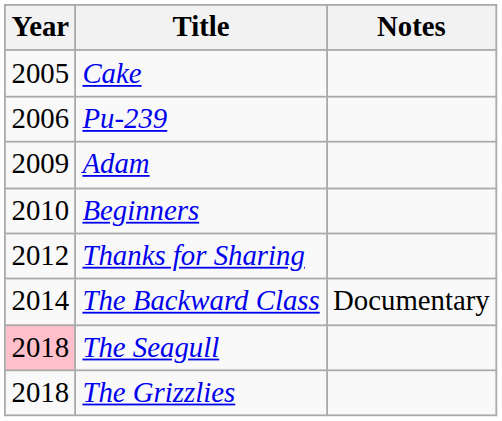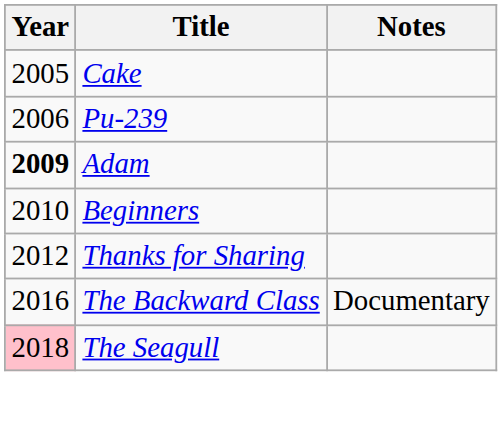 <table class="wikitable sortable">
 <tr>
 <th>Year</th>
 <th>Title</th>
 <th>Notes</th>
 </tr>
 <tr>
 <td>2005</td>
 <td><em><a href='#'>Cake</a></em></td>
 <td></td>
 </tr>
 <tr>
 <td>2006</td>
 <td><em><a href='#'>Pu-239</a></em></td>
 <td></td>
 </tr>
 <tr>
-<td>2009</td>
+<td><strong>2009</strong></td>
 <td><em><a href='#'>Adam</a></em></td>
 <td></td>
 </tr>
 <tr>
 <td>2010</td>
 <td><em><a href='#'>Beginners</a></em></td>
 <td></td>
 </tr>
 <tr>
 <td>2012</td>
 <td><em><a href='#'>Thanks for Sharing</a></em></td>
 <td></td>
 </tr>
 <tr>
-<td>2014</td>
+<td>2016</td>
 <td data-sort-value="Backward Class, The"><em><a href='#'>The Backward Class</a></em></td>
 <td>Documentary</td>
 </tr>
 <tr>
 <td style="background: pink;">2018</td>
 <td data-sort-value="Seagull, The"><em><a href='#'>The Seagull</a></em></td>
 <td></td>
 </tr>
-<tr>
-<td>2018</td>
-<td data-sort-value="Grizzlies, The"><em><a href='#'>The Grizzlies</a></em></td>
-<td></td>
-</tr>
 </table>
